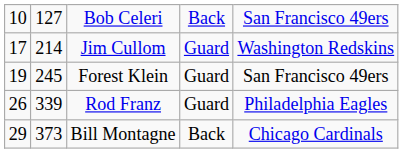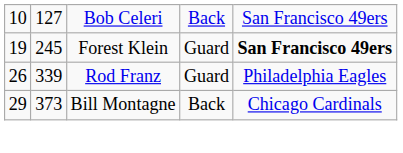 <table class="wikitable" style="text-align:center">
 <tr>
 <td>10</td>
 <td>127</td>
 <td><a href='#'>Bob Celeri</a></td>
 <td><a href='#'>Back</a></td>
 <td><a href='#'>San Francisco 49ers</a></td>
 </tr>
 <tr>
-<td>17</td>
-<td>214</td>
-<td><a href='#'>Jim Cullom</a></td>
-<td><a href='#'>Guard</a></td>
-<td><a href='#'>Washington Redskins</a></td>
-</tr>
-<tr>
 <td>19</td>
 <td>245</td>
 <td>Forest Klein</td>
 <td>Guard</td>
-<td>San Francisco 49ers</td>
+<td><strong>San Francisco 49ers</strong></td>
 </tr>
 <tr>
 <td>26</td>
 <td>339</td>
 <td><a href='#'>Rod Franz</a></td>
 <td>Guard</td>
 <td><a href='#'>Philadelphia Eagles</a></td>
 </tr>
 <tr>
 <td>29</td>
 <td>373</td>
 <td>Bill Montagne</td>
 <td>Back</td>
 <td><a href='#'>Chicago Cardinals</a></td>
 </tr>
 </table>
